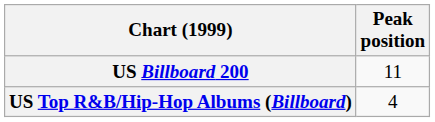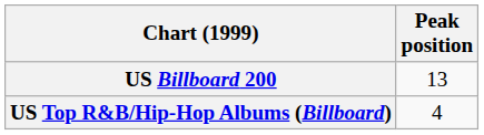 <table class="wikitable sortable plainrowheaders" style="text-align:center">
 <tr>
 <th scope="col">Chart (1999)</th>
 <th scope="col">Peak<br> position</th>
 </tr>
 <tr>
 <th scope="row">US <a href='#'><em>Billboard</em> 200</a></th>
-<td>11</td>
+<td>13</td>
 </tr>
 <tr>
 <th scope="row">US <a href='#'>Top R&B/Hip-Hop Albums</a> (<em><a href='#'>Billboard</a></em>)</th>
 <td>4</td>
 </tr>
 </table>
